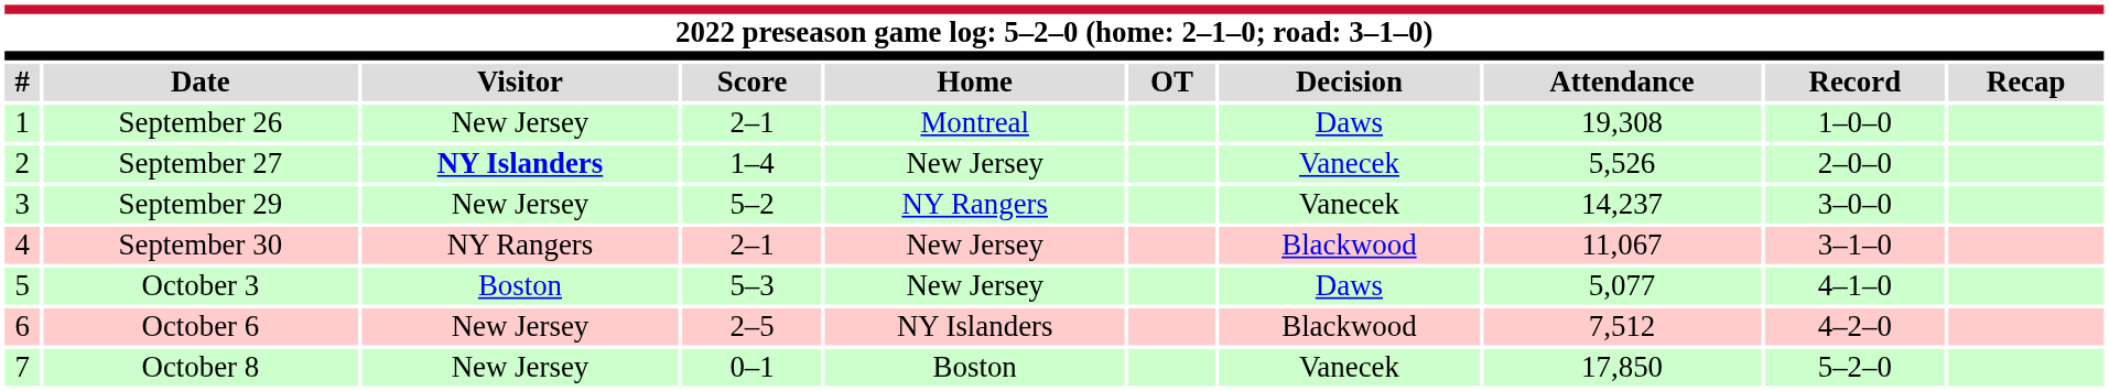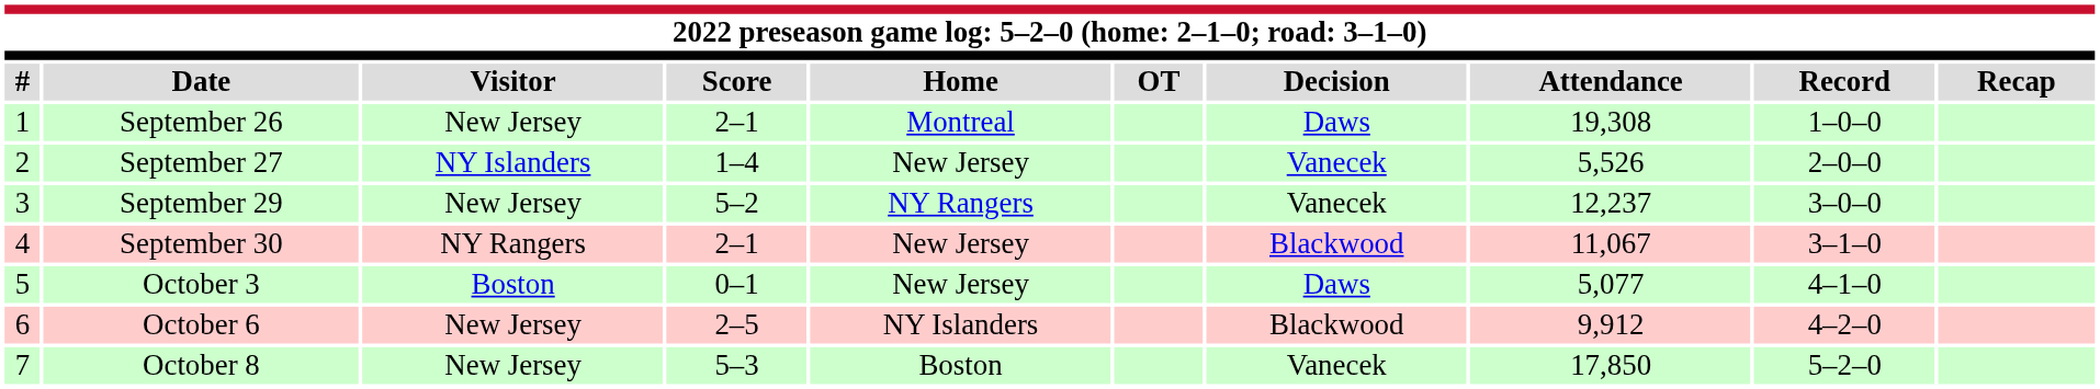 <table class="toccolours collapsible collapsed" style="width:90%; clear:both; margin:1.5em auto; text-align:center;">
 <tr>
 <th colspan="10" style="background:#FFFFFF; border-top:#C8102E 5px solid; border-bottom:#010101 5px solid;">2022 preseason game log: 5–2–0 (home: 2–1–0; road: 3–1–0)</th>
 </tr>
 <tr style="background:#ddd;">
 <th>#</th>
 <th>Date</th>
 <th>Visitor</th>
 <th>Score</th>
 <th>Home</th>
 <th>OT</th>
 <th>Decision</th>
 <th>Attendance</th>
 <th>Record</th>
 <th>Recap</th>
 </tr>
 <tr style="background:#cfc;">
 <td>1</td>
 <td>September 26</td>
 <td>New Jersey</td>
 <td>2–1</td>
 <td><a href='#'>Montreal</a></td>
 <td></td>
 <td><a href='#'>Daws</a></td>
 <td>19,308</td>
 <td>1–0–0</td>
 <td></td>
 </tr>
 <tr style="background:#cfc;">
 <td>2</td>
 <td>September 27</td>
-<td><strong><a href='#'>NY Islanders</a></strong></td>
+<td><a href='#'>NY Islanders</a></td>
 <td>1–4</td>
 <td>New Jersey</td>
 <td></td>
 <td><a href='#'>Vanecek</a></td>
 <td>5,526</td>
 <td>2–0–0</td>
 <td></td>
 </tr>
 <tr style="background:#cfc;">
 <td>3</td>
 <td>September 29</td>
 <td>New Jersey</td>
 <td>5–2</td>
 <td><a href='#'>NY Rangers</a></td>
 <td></td>
 <td>Vanecek</td>
-<td>14,237</td>
+<td>12,237</td>
 <td>3–0–0</td>
 <td></td>
 </tr>
 <tr style="background:#fcc;">
 <td>4</td>
 <td>September 30</td>
 <td>NY Rangers</td>
 <td>2–1</td>
 <td>New Jersey</td>
 <td></td>
 <td><a href='#'>Blackwood</a></td>
 <td>11,067</td>
 <td>3–1–0</td>
 <td></td>
 </tr>
 <tr style="background:#cfc;">
 <td>5</td>
 <td>October 3</td>
 <td><a href='#'>Boston</a></td>
-<td>5–3</td>
+<td>0–1</td>
 <td>New Jersey</td>
 <td></td>
 <td><a href='#'>Daws</a></td>
 <td>5,077</td>
 <td>4–1–0</td>
 <td></td>
 </tr>
 <tr style="background:#fcc;">
 <td>6</td>
 <td>October 6</td>
 <td>New Jersey</td>
 <td>2–5</td>
 <td>NY Islanders</td>
 <td></td>
 <td>Blackwood</td>
-<td>7,512</td>
+<td>9,912</td>
 <td>4–2–0</td>
 <td></td>
 </tr>
 <tr style="background:#cfc;">
 <td>7</td>
 <td>October 8</td>
 <td>New Jersey</td>
-<td>0–1</td>
+<td>5–3</td>
 <td>Boston</td>
 <td></td>
 <td>Vanecek</td>
 <td>17,850</td>
 <td>5–2–0</td>
 <td></td>
 </tr>
 </table>
